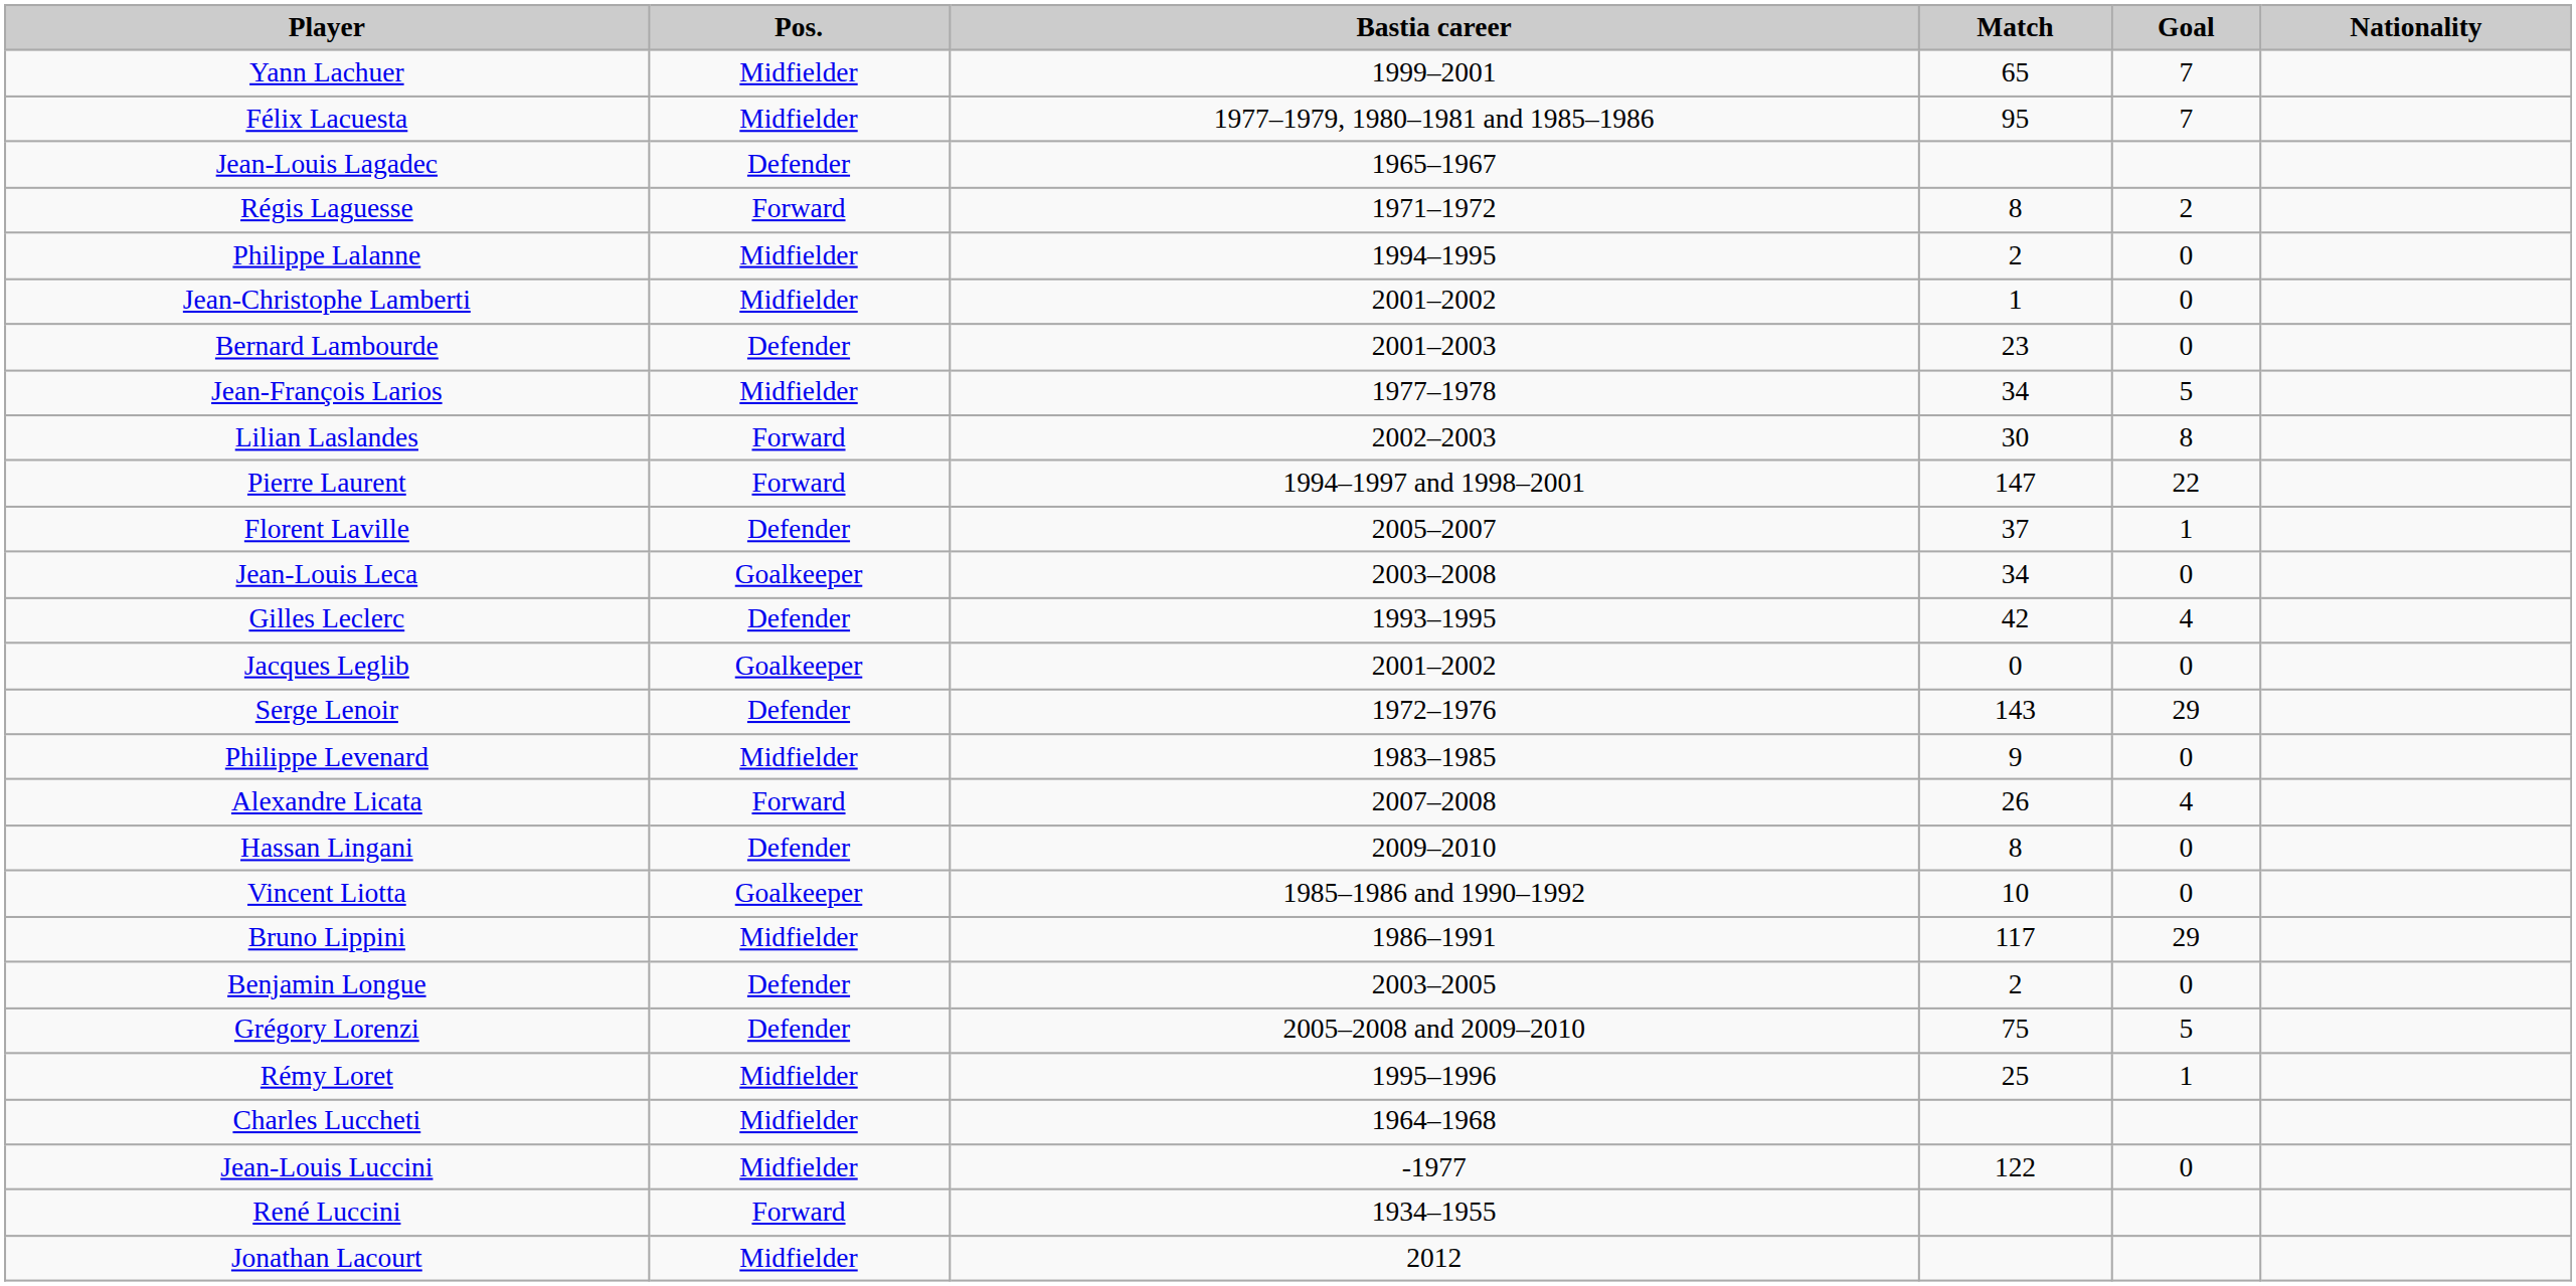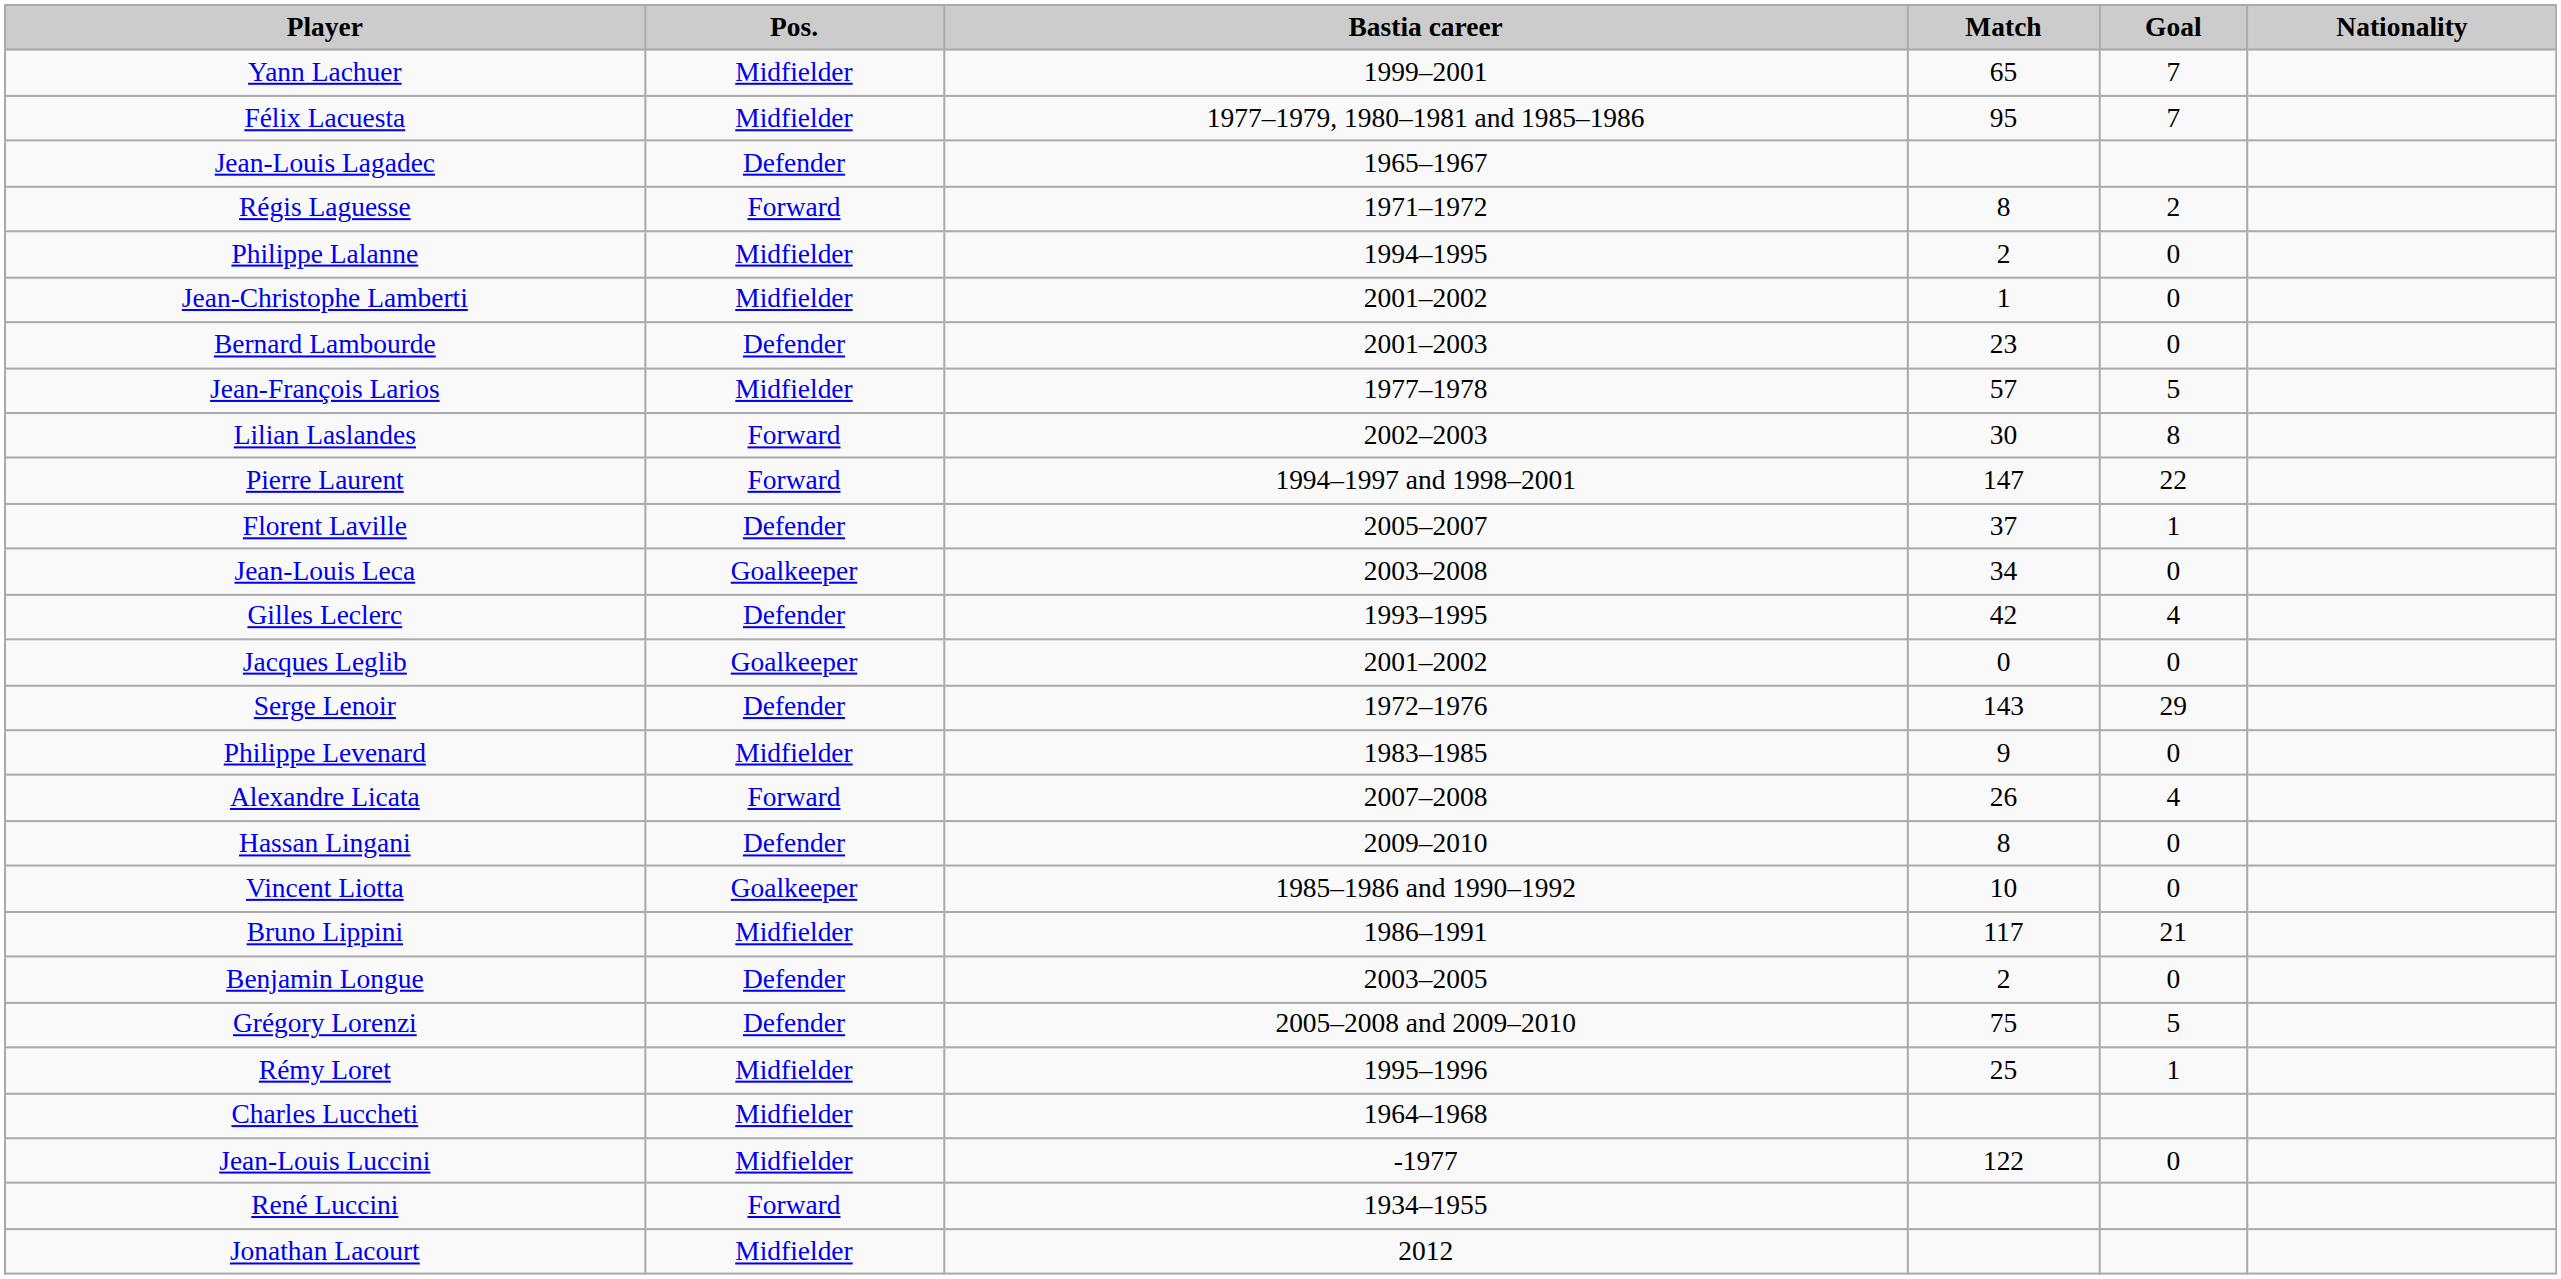 <table cellpadding="4" cellspacing="0" border="1" width="100%" style="text-align: center; font-size: 85%; border: gray solid 1px; border-collapse: collapse;" class="wikitable sortable">
 <tr bgcolor="#CCCCCC">
 <td align="center"><strong>Player</strong></td>
 <td align="center"><strong>Pos.</strong></td>
 <td align="center"><strong>Bastia career</strong></td>
 <td align="center"><strong>Match</strong></td>
 <td align="center"><strong>Goal</strong></td>
 <td align="center"><strong>Nationality</strong></td>
 </tr>
 <tr>
 <td><a href='#'>Yann Lachuer</a></td>
 <td><a href='#'>Midfielder</a></td>
 <td>1999–2001</td>
 <td>65</td>
 <td>7</td>
 <td></td>
 </tr>
 <tr>
 <td><a href='#'>Félix Lacuesta</a></td>
 <td><a href='#'>Midfielder</a></td>
 <td>1977–1979, 1980–1981 and 1985–1986</td>
 <td>95</td>
 <td>7</td>
 <td></td>
 </tr>
 <tr>
 <td><a href='#'>Jean-Louis Lagadec</a></td>
 <td><a href='#'>Defender</a></td>
 <td>1965–1967</td>
 <td></td>
 <td></td>
 <td></td>
 </tr>
 <tr>
 <td><a href='#'>Régis Laguesse</a></td>
 <td><a href='#'>Forward</a></td>
 <td>1971–1972</td>
 <td>8</td>
 <td>2</td>
 <td></td>
 </tr>
 <tr>
 <td><a href='#'>Philippe Lalanne</a></td>
 <td><a href='#'>Midfielder</a></td>
 <td>1994–1995</td>
 <td>2</td>
 <td>0</td>
 <td></td>
 </tr>
 <tr>
 <td><a href='#'>Jean-Christophe Lamberti</a></td>
 <td><a href='#'>Midfielder</a></td>
 <td>2001–2002</td>
 <td>1</td>
 <td>0</td>
 <td></td>
 </tr>
 <tr>
 <td><a href='#'>Bernard Lambourde</a></td>
 <td><a href='#'>Defender</a></td>
 <td>2001–2003</td>
 <td>23</td>
 <td>0</td>
 <td></td>
 </tr>
 <tr>
 <td><a href='#'>Jean-François Larios</a></td>
 <td><a href='#'>Midfielder</a></td>
 <td>1977–1978</td>
-<td>34</td>
+<td>57</td>
 <td>5</td>
 <td></td>
 </tr>
 <tr>
 <td><a href='#'>Lilian Laslandes</a></td>
 <td><a href='#'>Forward</a></td>
 <td>2002–2003</td>
 <td>30</td>
 <td>8</td>
 <td></td>
 </tr>
 <tr>
 <td><a href='#'>Pierre Laurent</a></td>
 <td><a href='#'>Forward</a></td>
 <td>1994–1997 and 1998–2001</td>
 <td>147</td>
 <td>22</td>
 <td></td>
 </tr>
 <tr>
 <td><a href='#'>Florent Laville</a></td>
 <td><a href='#'>Defender</a></td>
 <td>2005–2007</td>
 <td>37</td>
 <td>1</td>
 <td></td>
 </tr>
 <tr>
 <td><a href='#'>Jean-Louis Leca</a></td>
 <td><a href='#'>Goalkeeper</a></td>
 <td>2003–2008</td>
 <td>34</td>
 <td>0</td>
 <td></td>
 </tr>
 <tr>
 <td><a href='#'>Gilles Leclerc</a></td>
 <td><a href='#'>Defender</a></td>
 <td>1993–1995</td>
 <td>42</td>
 <td>4</td>
 <td></td>
 </tr>
 <tr>
 <td><a href='#'>Jacques Leglib</a></td>
 <td><a href='#'>Goalkeeper</a></td>
 <td>2001–2002</td>
 <td>0</td>
 <td>0</td>
 <td></td>
 </tr>
 <tr>
 <td><a href='#'>Serge Lenoir</a></td>
 <td><a href='#'>Defender</a></td>
 <td>1972–1976</td>
 <td>143</td>
 <td>29</td>
 <td></td>
 </tr>
 <tr>
 <td><a href='#'>Philippe Levenard</a></td>
 <td><a href='#'>Midfielder</a></td>
 <td>1983–1985</td>
 <td>9</td>
 <td>0</td>
 <td></td>
 </tr>
 <tr>
 <td><a href='#'>Alexandre Licata</a></td>
 <td><a href='#'>Forward</a></td>
 <td>2007–2008</td>
 <td>26</td>
 <td>4</td>
 <td></td>
 </tr>
 <tr>
 <td><a href='#'>Hassan Lingani</a></td>
 <td><a href='#'>Defender</a></td>
 <td>2009–2010</td>
 <td>8</td>
 <td>0</td>
 <td></td>
 </tr>
 <tr>
 <td><a href='#'>Vincent Liotta</a></td>
 <td><a href='#'>Goalkeeper</a></td>
 <td>1985–1986 and 1990–1992</td>
 <td>10</td>
 <td>0</td>
 <td></td>
 </tr>
 <tr>
 <td><a href='#'>Bruno Lippini</a></td>
 <td><a href='#'>Midfielder</a></td>
 <td>1986–1991</td>
 <td>117</td>
-<td>29</td>
+<td>21</td>
 <td></td>
 </tr>
 <tr>
 <td><a href='#'>Benjamin Longue</a></td>
 <td><a href='#'>Defender</a></td>
 <td>2003–2005</td>
 <td>2</td>
 <td>0</td>
 <td></td>
 </tr>
 <tr>
 <td><a href='#'>Grégory Lorenzi</a></td>
 <td><a href='#'>Defender</a></td>
 <td>2005–2008 and 2009–2010</td>
 <td>75</td>
 <td>5</td>
 <td></td>
 </tr>
 <tr>
 <td><a href='#'>Rémy Loret</a></td>
 <td><a href='#'>Midfielder</a></td>
 <td>1995–1996</td>
 <td>25</td>
 <td>1</td>
 <td></td>
 </tr>
 <tr>
 <td><a href='#'>Charles Luccheti</a></td>
 <td><a href='#'>Midfielder</a></td>
 <td>1964–1968</td>
 <td></td>
 <td></td>
 <td></td>
 </tr>
 <tr>
 <td><a href='#'>Jean-Louis Luccini</a></td>
 <td><a href='#'>Midfielder</a></td>
 <td>-1977</td>
 <td>122</td>
 <td>0</td>
 <td></td>
 </tr>
 <tr>
 <td><a href='#'>René Luccini</a></td>
 <td><a href='#'>Forward</a></td>
 <td>1934–1955</td>
 <td></td>
 <td></td>
 <td></td>
 </tr>
 <tr>
 <td><a href='#'>Jonathan Lacourt</a></td>
 <td><a href='#'>Midfielder</a></td>
 <td>2012</td>
 <td></td>
 <td></td>
 <td></td>
 </tr>
 </table>
